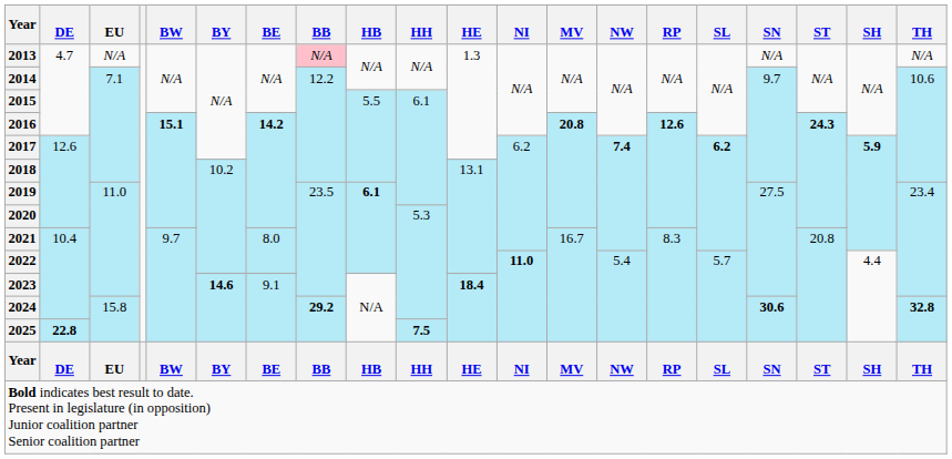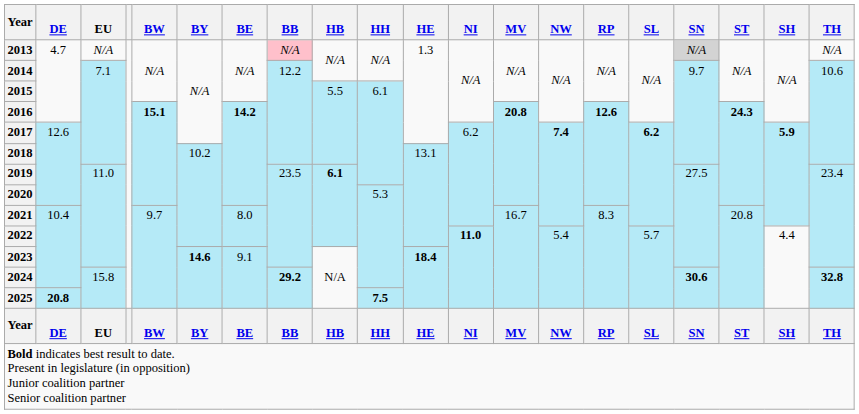 <table class="wikitable" style="font-size:80%; text-align:center">
 <tr>
 <th>Year</th>
 <th style="width:40px;"><br><a href='#'>DE</a></th>
 <th style="width:40px;"><br>EU</th>
 <th class="unsortable"></th>
 <th style="width:40px;"><br><a href='#'>BW</a></th>
 <th style="width:40px;"><br><a href='#'>BY</a></th>
 <th style="width:40px;"><br><a href='#'>BE</a></th>
 <th style="width:40px;"><br><a href='#'>BB</a></th>
 <th style="width:40px;"><br><a href='#'>HB</a></th>
 <th style="width:40px;"><br><a href='#'>HH</a></th>
 <th style="width:40px;"><br><a href='#'>HE</a></th>
 <th style="width:40px;"><br><a href='#'>NI</a></th>
 <th style="width:40px;"><br><a href='#'>MV</a></th>
 <th style="width:40px;"><br><a href='#'>NW</a></th>
 <th style="width:40px;"><br><a href='#'>RP</a></th>
 <th style="width:40px;"><br><a href='#'>SL</a></th>
 <th style="width:40px;"><br><a href='#'>SN</a></th>
 <th style="width:40px;"><br><a href='#'>ST</a></th>
 <th style="width:40px;"><br><a href='#'>SH</a></th>
 <th style="width:40px;"><br><a href='#'>TH</a></th>
 </tr>
 <tr>
 <th>2013</th>
 <td rowspan="4" style="vertical-align:top"> 4.7</td>
 <td><em>N/A</em></td>
 <td rowspan="13"></td>
 <td rowspan="3"><em>N/A</em></td>
 <td rowspan="5"><em>N/A</em></td>
 <td rowspan="3"><em>N/A</em></td>
 <td style="background: pink;"><em>N/A</em></td>
 <td rowspan="2"><em>N/A</em></td>
 <td rowspan="2"><em>N/A</em></td>
 <td rowspan="5" style="vertical-align:top"> 1.3</td>
 <td rowspan="4"><em>N/A</em></td>
 <td rowspan="3"><em>N/A</em></td>
 <td rowspan="4"><em>N/A</em></td>
 <td rowspan="3"><em>N/A</em></td>
 <td rowspan="4"><em>N/A</em></td>
-<td><em>N/A</em></td>
+<td style="background: lightgrey;"><em>N/A</em></td>
 <td rowspan="3"><em>N/A</em></td>
 <td rowspan="4"><em>N/A</em></td>
 <td><em>N/A</em></td>
 </tr>
 <tr>
 <th>2014</th>
 <td bgcolor="#b5eaf7" rowspan="5" style="vertical-align:top"> 7.1</td>
 <td bgcolor="#b5eaf7" rowspan="5" style="vertical-align:top"> 12.2</td>
 <td bgcolor="#b5eaf7" rowspan="5" style="vertical-align:top"> 9.7</td>
 <td bgcolor="#b5eaf7" rowspan="5" style="vertical-align:top"> 10.6</td>
 </tr>
 <tr>
 <th>2015</th>
 <td bgcolor="#b5eaf7" rowspan="4" style="vertical-align:top"> 5.5</td>
 <td bgcolor="#b5eaf7" rowspan="5" style="vertical-align:top"> 6.1</td>
 </tr>
 <tr>
 <th>2016</th>
 <td bgcolor="#b5eaf7" rowspan="5" style="vertical-align:top"> <strong>15.1</strong></td>
 <td bgcolor="#b5eaf7" rowspan="5" style="vertical-align:top"> <strong>14.2</strong></td>
 <td bgcolor="#b5eaf7" rowspan="5" style="vertical-align:top"> <strong>20.8</strong></td>
 <td bgcolor="#b5eaf7" rowspan="5" style="vertical-align:top"> <strong>12.6</strong></td>
 <td bgcolor="#b5eaf7" rowspan="5" style="vertical-align:top"> <strong>24.3</strong></td>
 </tr>
 <tr>
 <th>2017</th>
 <td bgcolor="#b5eaf7" rowspan="4" style="vertical-align:top"> 12.6</td>
 <td bgcolor="#b5eaf7" rowspan="5" style="vertical-align:top"> 6.2</td>
 <td bgcolor="#b5eaf7" rowspan="5" style="vertical-align:top"> <strong>7.4</strong></td>
 <td bgcolor="#b5eaf7" rowspan="5" style="vertical-align:top"> <strong>6.2</strong></td>
 <td bgcolor="#b5eaf7" rowspan="5" style="vertical-align:top"> <strong>5.9</strong></td>
 </tr>
 <tr>
 <th>2018</th>
 <td bgcolor="#b5eaf7" rowspan="5" style="vertical-align:top"> 10.2</td>
 <td bgcolor="#b5eaf7" rowspan="5" style="vertical-align:top"> 13.1</td>
 </tr>
 <tr>
 <th>2019</th>
 <td bgcolor="#b5eaf7" rowspan="5" style="vertical-align:top"> 11.0</td>
 <td bgcolor="#b5eaf7" rowspan="5" style="vertical-align:top"> 23.5</td>
 <td bgcolor="#b5eaf7" rowspan="4" style="vertical-align:top"> <strong>6.1</strong></td>
 <td bgcolor="#b5eaf7" rowspan="5" style="vertical-align:top"> 27.5</td>
 <td bgcolor="#b5eaf7" rowspan="5" style="vertical-align:top"> 23.4</td>
 </tr>
 <tr>
 <th>2020</th>
 <td bgcolor="#b5eaf7" rowspan="5" style="vertical-align:top"> 5.3</td>
 </tr>
 <tr>
 <th>2021</th>
 <td bgcolor="#b5eaf7" rowspan="4" style="vertical-align:top"> 10.4</td>
 <td bgcolor="#b5eaf7" rowspan="5" style="vertical-align:top"> 9.7</td>
 <td bgcolor="#b5eaf7" rowspan="2" style="vertical-align:top"> 8.0</td>
 <td bgcolor="#b5eaf7" rowspan="5" style="vertical-align:top"> 16.7</td>
 <td bgcolor="#b5eaf7" rowspan="5" style="vertical-align:top"> 8.3</td>
 <td bgcolor="#b5eaf7" rowspan="5" style="vertical-align:top"> 20.8</td>
 </tr>
 <tr>
 <th>2022</th>
 <td bgcolor="#b5eaf7" rowspan="4" style="vertical-align:top"> <strong>11.0</strong></td>
 <td bgcolor="#b5eaf7" rowspan="4" style="vertical-align:top"> 5.4</td>
 <td bgcolor="#b5eaf7" rowspan="4" style="vertical-align:top"> 5.7</td>
 <td rowspan="4" style="vertical-align:top"> 4.4</td>
 </tr>
 <tr>
 <th>2023</th>
 <td bgcolor="#b5eaf7" rowspan="3" style="vertical-align:top"> <strong>14.6</strong></td>
 <td bgcolor="#b5eaf7" rowspan="3" style="vertical-align:top"> 9.1</td>
 <td rowspan="3">N/A</td>
 <td bgcolor="#b5eaf7" rowspan="3" style="vertical-align:top"> <strong>18.4</strong></td>
 </tr>
 <tr>
 <th>2024</th>
 <td bgcolor="#b5eaf7" rowspan="2" style="vertical-align:top"> 15.8</td>
 <td bgcolor="#b5eaf7" rowspan="2" style="vertical-align:top"> <strong>29.2</strong></td>
 <td bgcolor="#b5eaf7" rowspan="2" style="vertical-align:top"> <strong>30.6</strong></td>
 <td bgcolor="#b5eaf7" rowspan="2" style="vertical-align:top"> <strong>32.8</strong></td>
 </tr>
 <tr class="sortbottom">
 <th>2025</th>
-<td bgcolor="#b5eaf7" bgcolor="#b5eaf7" style="vertical-align:top"> <strong>22.8</strong></td>
+<td bgcolor="#b5eaf7" bgcolor="#b5eaf7" style="vertical-align:top"> <strong>20.8</strong></td>
 <td bgcolor="#b5eaf7" style="vertical-align:top"> <strong>7.5</strong></td>
 </tr>
 <tr>
 <th>Year</th>
 <th><br><a href='#'>DE</a></th>
 <th><br>EU</th>
 <th></th>
 <th><br><a href='#'>BW</a></th>
 <th><br><a href='#'>BY</a></th>
 <th><br><a href='#'>BE</a></th>
 <th><br><a href='#'>BB</a></th>
 <th><br><a href='#'>HB</a></th>
 <th><br><a href='#'>HH</a></th>
 <th><br><a href='#'>HE</a></th>
 <th><br><a href='#'>NI</a></th>
 <th><br><a href='#'>MV</a></th>
 <th><br><a href='#'>NW</a></th>
 <th><br><a href='#'>RP</a></th>
 <th><br><a href='#'>SL</a></th>
 <th><br><a href='#'>SN</a></th>
 <th><br><a href='#'>ST</a></th>
 <th><br><a href='#'>SH</a></th>
 <th><br><a href='#'>TH</a></th>
 </tr>
 <tr class="sortbottom">
 <td colspan=20 align=left><strong>Bold</strong> indicates best result to date.<br> Present in legislature (in opposition)<br> Junior coalition partner<br> Senior coalition partner</td>
 </tr>
 </table>
